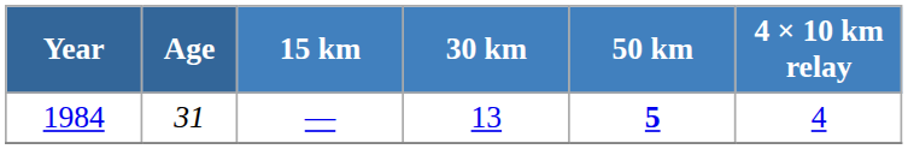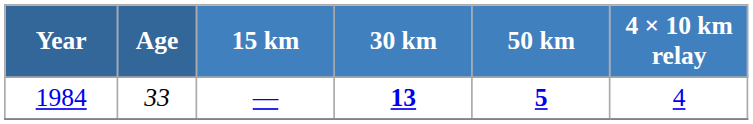 <table class="wikitable" style="font-size:95%; text-align:center; border:grey solid 1px; border-collapse:collapse; background:#ffffff;">
 <tr>
 <th style="background-color:#369; color:white; width:60px;"> Year </th>
 <th style="background-color:#369; color:white; width:40px;"> Age </th>
 <th style="background-color:#4180be; color:white; width:75px;"> 15 km </th>
 <th style="background-color:#4180be; color:white; width:75px;"> 30 km </th>
 <th style="background-color:#4180be; color:white; width:75px;"> 50 km </th>
 <th style="background-color:#4180be; color:white; width:75px;"> 4 × 10 km <br> relay </th>
 </tr>
 <tr>
 <td><a href='#'>1984</a></td>
-<td><em>31</em></td>
+<td><em>33</em></td>
 <td><a href='#'>—</a></td>
-<td><a href='#'>13</a></td>
+<td><strong><a href='#'>13</a></strong></td>
 <td><strong><a href='#'>5</a></strong></td>
 <td><a href='#'>4</a></td>
 </tr>
 <tr>
 </tr>
 </table>
